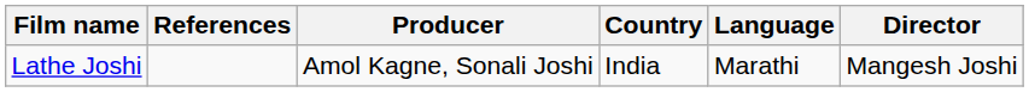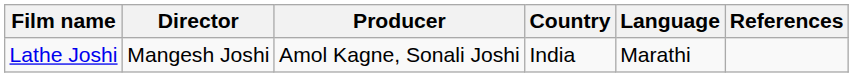 <table class="wikitable sortable">
 <tr>
 <th>Film name</th>
-<th class=unsortable>References</th>
+<th>Director</th>
 <th>Producer</th>
 <th>Country</th>
 <th>Language</th>
-<th>Director</th>
+<th class=unsortable>References</th>
 </tr>
 <tr>
 <td><a href='#'>Lathe Joshi</a></td>
-<td></td>
+<td>Mangesh Joshi</td>
 <td>Amol Kagne, Sonali Joshi</td>
 <td>India</td>
 <td>Marathi</td>
-<td>Mangesh Joshi</td>
+<td></td>
 </tr>
 </table>
